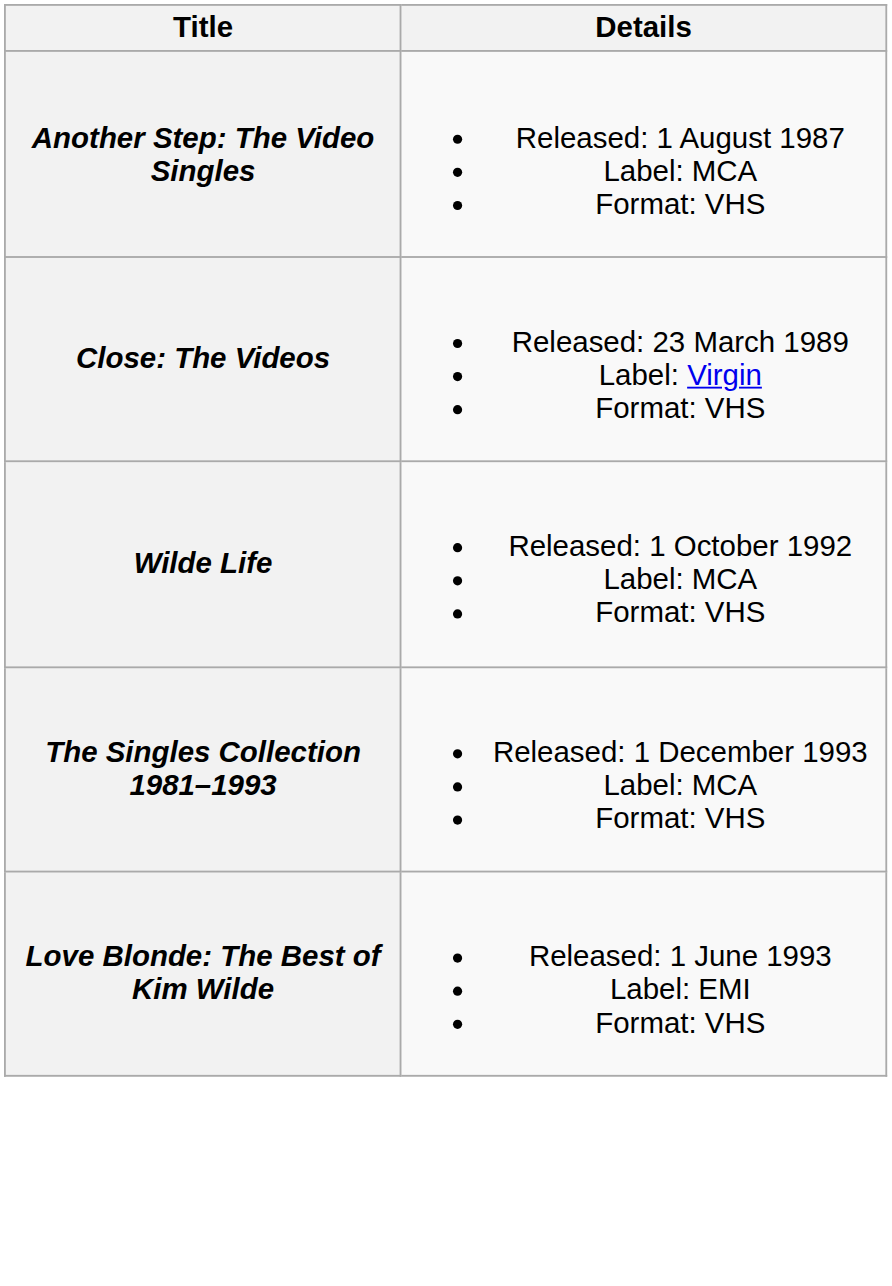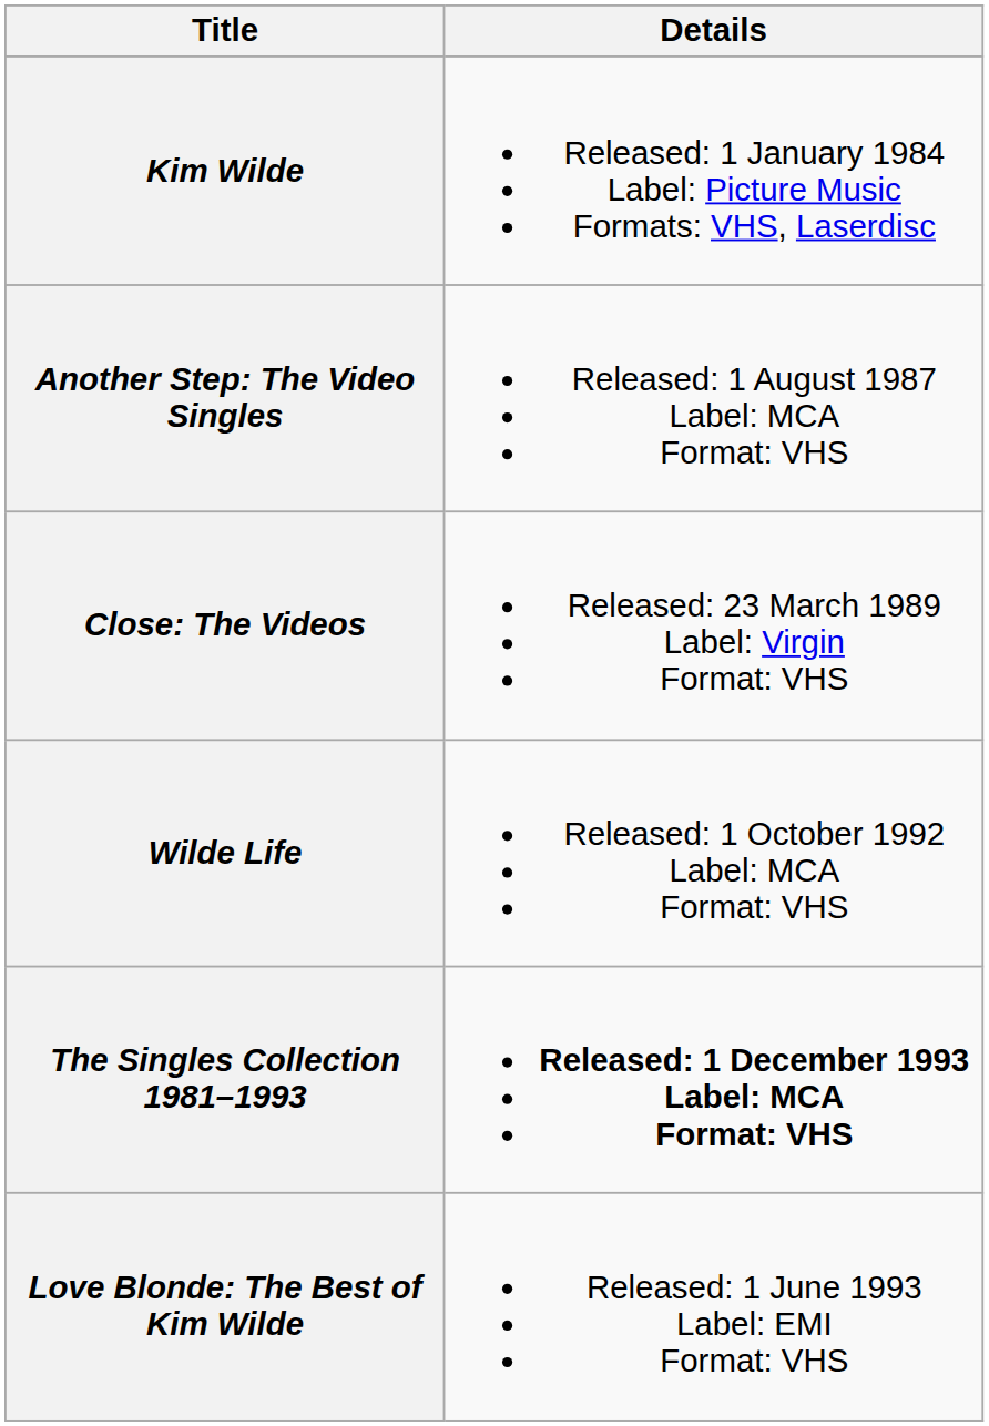 <table class="wikitable plainrowheaders" style="text-align:center;">
 <tr>
 <th scope="col" style="width:13em;">Title</th>
 <th scope="col" style="width:16em;">Details</th>
+</tr>
+<tr>
+<th scope="row"><em>Kim Wilde</em></th>
+<td><br><ul><li>Released: 1 January 1984</li><li>Label: <a href='#'>Picture Music</a></li><li>Formats: <a href='#'>VHS</a>, <a href='#'>Laserdisc</a></li></ul></td>
 </tr>
 <tr>
 <th scope="row"><em>Another Step: The Video Singles</em></th>
 <td><br><ul><li>Released: 1 August 1987</li><li>Label: MCA</li><li>Format: VHS</li></ul></td>
 </tr>
 <tr>
 <th scope="row"><em>Close: The Videos</em></th>
 <td><br><ul><li>Released: 23 March 1989</li><li>Label: <a href='#'>Virgin</a></li><li>Format: VHS</li></ul></td>
 </tr>
 <tr>
 <th scope="row"><em>Wilde Life</em></th>
 <td><br><ul><li>Released: 1 October 1992</li><li>Label: MCA</li><li>Format: VHS</li></ul></td>
 </tr>
 <tr>
 <th scope="row"><em>The Singles Collection<br>1981–1993</em></th>
-<td><br><ul><li>Released: 1 December 1993</li><li>Label: MCA</li><li>Format: VHS</li></ul></td>
+<td><strong><br><ul><li>Released: 1 December 1993</li><li>Label: MCA</li><li>Format: VHS</li></ul></strong></td>
 </tr>
 <tr>
 <th scope="row"><em>Love Blonde: The Best of Kim Wilde</em></th>
 <td><br><ul><li>Released: 1 June 1993</li><li>Label: EMI</li><li>Format: VHS</li></ul></td>
 </tr>
 </table>
